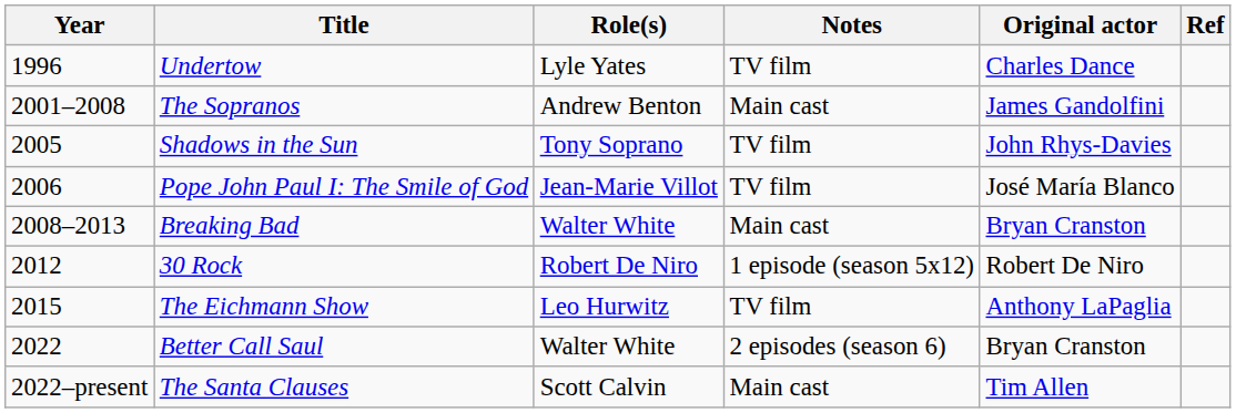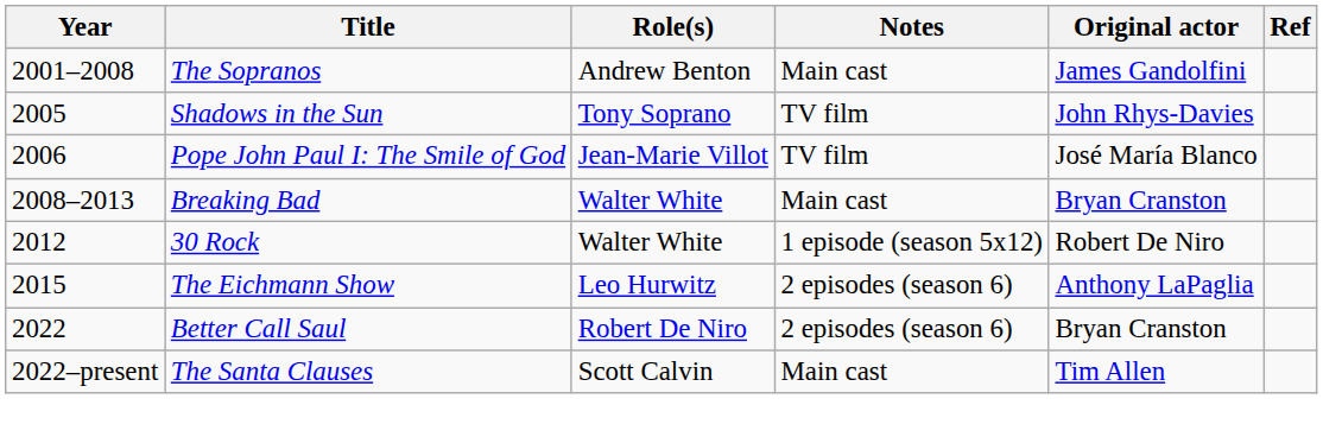 <table class="wikitable plainrowheaders sortable">
 <tr>
 <th scope="col">Year</th>
 <th scope="col">Title</th>
 <th scope="col">Role(s)</th>
 <th scope="col">Notes</th>
 <th scope="col">Original actor</th>
 <th scope="col" class="unsortable">Ref</th>
-</tr>
-<tr>
-<td>1996</td>
-<td><em><a href='#'>Undertow</a></em></td>
-<td>Lyle Yates</td>
-<td>TV film</td>
-<td><a href='#'>Charles Dance</a></td>
-<td></td>
 </tr>
 <tr>
 <td>2001–2008</td>
 <td><em><a href='#'>The Sopranos</a></em></td>
 <td>Andrew Benton</td>
 <td>Main cast</td>
 <td><a href='#'>James Gandolfini</a></td>
 <td></td>
 </tr>
 <tr>
 <td>2005</td>
 <td><em><a href='#'>Shadows in the Sun</a></em></td>
 <td><a href='#'>Tony Soprano</a></td>
 <td>TV film</td>
 <td><a href='#'>John Rhys-Davies</a></td>
 <td></td>
 </tr>
 <tr>
 <td>2006</td>
 <td><em><a href='#'>Pope John Paul I: The Smile of God</a></em></td>
 <td><a href='#'>Jean-Marie Villot</a></td>
 <td>TV film</td>
 <td>José María Blanco</td>
 <td></td>
 </tr>
 <tr>
 <td>2008–2013</td>
 <td><em><a href='#'>Breaking Bad</a></em></td>
 <td><a href='#'>Walter White</a></td>
 <td>Main cast</td>
 <td><a href='#'>Bryan Cranston</a></td>
 <td></td>
 </tr>
 <tr>
 <td>2012</td>
 <td><em><a href='#'>30 Rock</a></em></td>
-<td><a href='#'>Robert De Niro</a></td>
+<td>Walter White</td>
 <td>1 episode (season 5x12)</td>
 <td>Robert De Niro</td>
 <td></td>
 </tr>
 <tr>
 <td>2015</td>
 <td><em><a href='#'>The Eichmann Show</a></em></td>
 <td><a href='#'>Leo Hurwitz</a></td>
-<td>TV film</td>
+<td>2 episodes (season 6)</td>
 <td><a href='#'>Anthony LaPaglia</a></td>
 <td></td>
 </tr>
 <tr>
 <td>2022</td>
 <td><em><a href='#'>Better Call Saul</a></em></td>
-<td>Walter White</td>
+<td><a href='#'>Robert De Niro</a></td>
 <td>2 episodes (season 6)</td>
 <td>Bryan Cranston</td>
 <td></td>
 </tr>
 <tr>
 <td>2022–present</td>
 <td><em><a href='#'>The Santa Clauses</a></em></td>
 <td>Scott Calvin</td>
 <td>Main cast</td>
 <td><a href='#'>Tim Allen</a></td>
 <td></td>
 </tr>
 </table>
